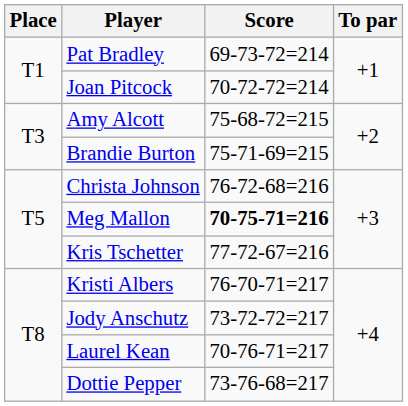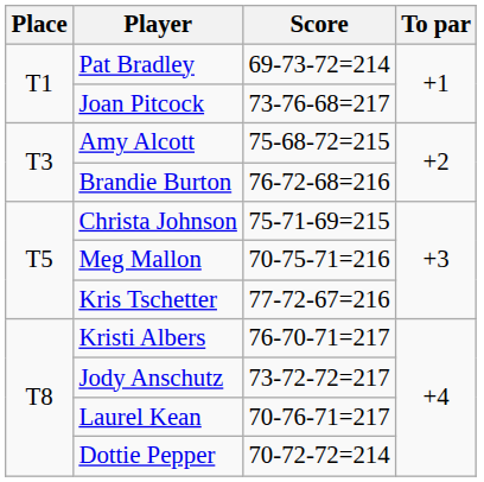 <table class="wikitable">
 <tr>
 <th>Place</th>
 <th>Player</th>
 <th>Score</th>
 <th>To par</th>
 </tr>
 <tr>
 <td align=center rowspan=2>T1</td>
 <td> <a href='#'>Pat Bradley</a></td>
 <td>69-73-72=214</td>
 <td align=center rowspan=2>+1</td>
 </tr>
 <tr>
 <td> <a href='#'>Joan Pitcock</a></td>
-<td>70-72-72=214</td>
+<td>73-76-68=217</td>
 </tr>
 <tr>
 <td align=center rowspan=2>T3</td>
 <td> <a href='#'>Amy Alcott</a></td>
 <td>75-68-72=215</td>
 <td align=center rowspan=2>+2</td>
 </tr>
 <tr>
 <td> <a href='#'>Brandie Burton</a></td>
-<td>75-71-69=215</td>
+<td>76-72-68=216</td>
 </tr>
 <tr>
 <td align=center rowspan=3>T5</td>
 <td> <a href='#'>Christa Johnson</a></td>
-<td>76-72-68=216</td>
+<td>75-71-69=215</td>
 <td align=center rowspan=3>+3</td>
 </tr>
 <tr>
 <td> <a href='#'>Meg Mallon</a></td>
-<td><strong>70-75-71=216</strong></td>
+<td>70-75-71=216</td>
 </tr>
 <tr>
 <td> <a href='#'>Kris Tschetter</a></td>
 <td>77-72-67=216</td>
 </tr>
 <tr>
 <td align=center rowspan=4>T8</td>
 <td> <a href='#'>Kristi Albers</a></td>
 <td>76-70-71=217</td>
 <td align=center rowspan=4>+4</td>
 </tr>
 <tr>
 <td> <a href='#'>Jody Anschutz</a></td>
 <td>73-72-72=217</td>
 </tr>
 <tr>
 <td> <a href='#'>Laurel Kean</a></td>
 <td>70-76-71=217</td>
 </tr>
 <tr>
 <td> <a href='#'>Dottie Pepper</a></td>
-<td>73-76-68=217</td>
+<td>70-72-72=214</td>
 </tr>
 </table>
